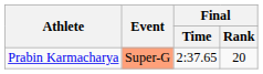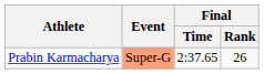 <table class=wikitable style="text-align:center">
 <tr>
 <th rowspan="2">Athlete</th>
 <th rowspan="2">Event</th>
 <th colspan="2">Final</th>
 </tr>
 <tr>
 <th>Time</th>
 <th>Rank</th>
 </tr>
 <tr>
 <td><a href='#'>Prabin Karmacharya</a></td>
 <td style="background: lightsalmon;">Super-G</td>
 <td>2:37.65</td>
-<td>20</td>
+<td>26</td>
 </tr>
 </table>
